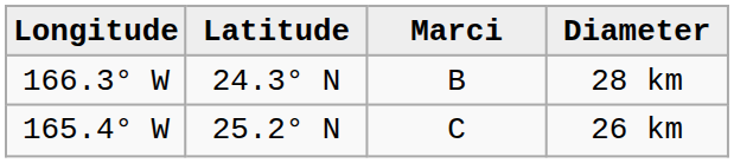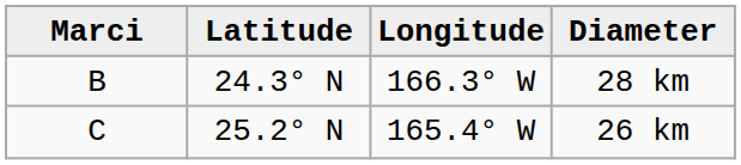 <table class="wikitable">
 <tr>
+<th width="25%" style="background:#eeeeee;">Marci</th>
+<th width="25%" style="background:#eeeeee;">Latitude</th>
 <th width="25%" style="background:#eeeeee;">Longitude</th>
-<th width="25%" style="background:#eeeeee;">Latitude</th>
-<th width="25%" style="background:#eeeeee;">Marci</th>
 <th width="25%" style="background:#eeeeee;">Diameter</th>
 </tr>
 <tr>
+<td align="center">B</td>
+<td align="center">24.3° N</td>
 <td align="center">166.3° W</td>
-<td align="center">24.3° N</td>
-<td align="center">B</td>
 <td align="center">28 km</td>
 </tr>
 <tr>
+<td align="center">C</td>
+<td align="center">25.2° N</td>
 <td align="center">165.4° W</td>
-<td align="center">25.2° N</td>
-<td align="center">C</td>
 <td align="center">26 km</td>
 </tr>
 </table>
